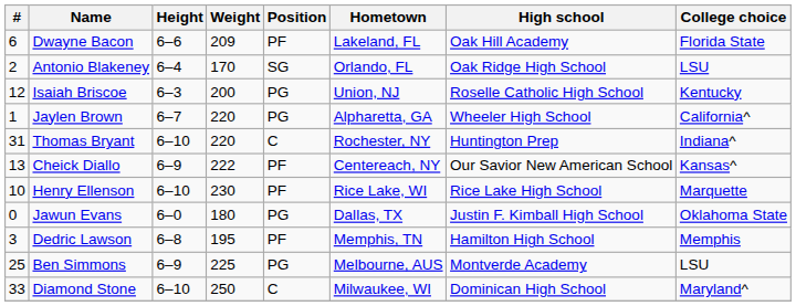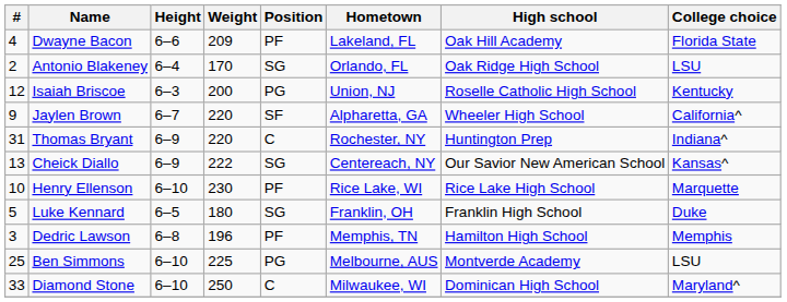 <table class="wikitable sortable" style="font-size: 75%" style="width: 75%">
 <tr>
 <th>#</th>
 <th>Name</th>
 <th>Height</th>
 <th>Weight</th>
 <th>Position</th>
 <th>Hometown</th>
 <th>High school</th>
 <th>College choice</th>
 </tr>
 <tr>
-<td>6</td>
+<td>4</td>
 <td><a href='#'>Dwayne Bacon</a></td>
 <td>6–6</td>
 <td>209</td>
 <td>PF</td>
 <td><a href='#'>Lakeland, FL</a></td>
 <td><a href='#'>Oak Hill Academy</a></td>
 <td><a href='#'>Florida State</a></td>
 </tr>
 <tr>
 <td>2</td>
 <td><a href='#'>Antonio Blakeney</a></td>
 <td>6–4</td>
 <td>170</td>
 <td>SG</td>
 <td><a href='#'>Orlando, FL</a></td>
 <td><a href='#'>Oak Ridge High School</a></td>
 <td><a href='#'>LSU</a></td>
 </tr>
 <tr>
 <td>12</td>
 <td><a href='#'>Isaiah Briscoe</a></td>
 <td>6–3</td>
 <td>200</td>
 <td>PG</td>
 <td><a href='#'>Union, NJ</a></td>
 <td><a href='#'>Roselle Catholic High School</a></td>
 <td><a href='#'>Kentucky</a></td>
 </tr>
 <tr>
-<td>1</td>
+<td>9</td>
 <td><a href='#'>Jaylen Brown</a></td>
 <td>6–7</td>
 <td>220</td>
-<td>PG</td>
+<td>SF</td>
 <td><a href='#'>Alpharetta, GA</a></td>
 <td><a href='#'>Wheeler High School</a></td>
 <td><a href='#'>California</a>^</td>
 </tr>
 <tr>
 <td>31</td>
 <td><a href='#'>Thomas Bryant</a></td>
-<td>6–10</td>
+<td>6–9</td>
 <td>220</td>
 <td>C</td>
 <td><a href='#'>Rochester, NY</a></td>
 <td><a href='#'>Huntington Prep</a></td>
 <td><a href='#'>Indiana</a>^</td>
 </tr>
 <tr>
 <td>13</td>
 <td><a href='#'>Cheick Diallo</a></td>
 <td>6–9</td>
 <td>222</td>
-<td>PF</td>
+<td>SG</td>
 <td><a href='#'>Centereach, NY</a></td>
 <td>Our Savior New American School</td>
 <td><a href='#'>Kansas</a>^</td>
 </tr>
 <tr>
 <td>10</td>
 <td><a href='#'>Henry Ellenson</a></td>
 <td>6–10</td>
 <td>230</td>
 <td>PF</td>
 <td><a href='#'>Rice Lake, WI</a></td>
 <td><a href='#'>Rice Lake High School</a></td>
 <td><a href='#'>Marquette</a></td>
 </tr>
 <tr>
-<td>0</td>
-<td><a href='#'>Jawun Evans</a></td>
-<td>6–0</td>
+<td>5</td>
+<td><a href='#'>Luke Kennard</a></td>
+<td>6–5</td>
 <td>180</td>
-<td>PG</td>
-<td><a href='#'>Dallas, TX</a></td>
-<td><a href='#'>Justin F. Kimball High School</a></td>
-<td><a href='#'>Oklahoma State</a></td>
+<td>SG</td>
+<td><a href='#'>Franklin, OH</a></td>
+<td>Franklin High School</td>
+<td><a href='#'>Duke</a></td>
 </tr>
 <tr>
 <td>3</td>
 <td><a href='#'>Dedric Lawson</a></td>
 <td>6–8</td>
-<td>195</td>
+<td>196</td>
 <td>PF</td>
 <td><a href='#'>Memphis, TN</a></td>
 <td><a href='#'>Hamilton High School</a></td>
 <td><a href='#'>Memphis</a></td>
 </tr>
 <tr>
 <td>25</td>
 <td><a href='#'>Ben Simmons</a></td>
-<td>6–9</td>
+<td>6–10</td>
 <td>225</td>
 <td>PG</td>
 <td><a href='#'>Melbourne, AUS</a></td>
 <td><a href='#'>Montverde Academy</a></td>
 <td>LSU</td>
 </tr>
 <tr>
 <td>33</td>
 <td><a href='#'>Diamond Stone</a></td>
 <td>6–10</td>
 <td>250</td>
 <td>C</td>
 <td><a href='#'>Milwaukee, WI</a></td>
 <td><a href='#'>Dominican High School</a></td>
 <td><a href='#'>Maryland</a>^</td>
 </tr>
 <tr>
 </tr>
 </table>
